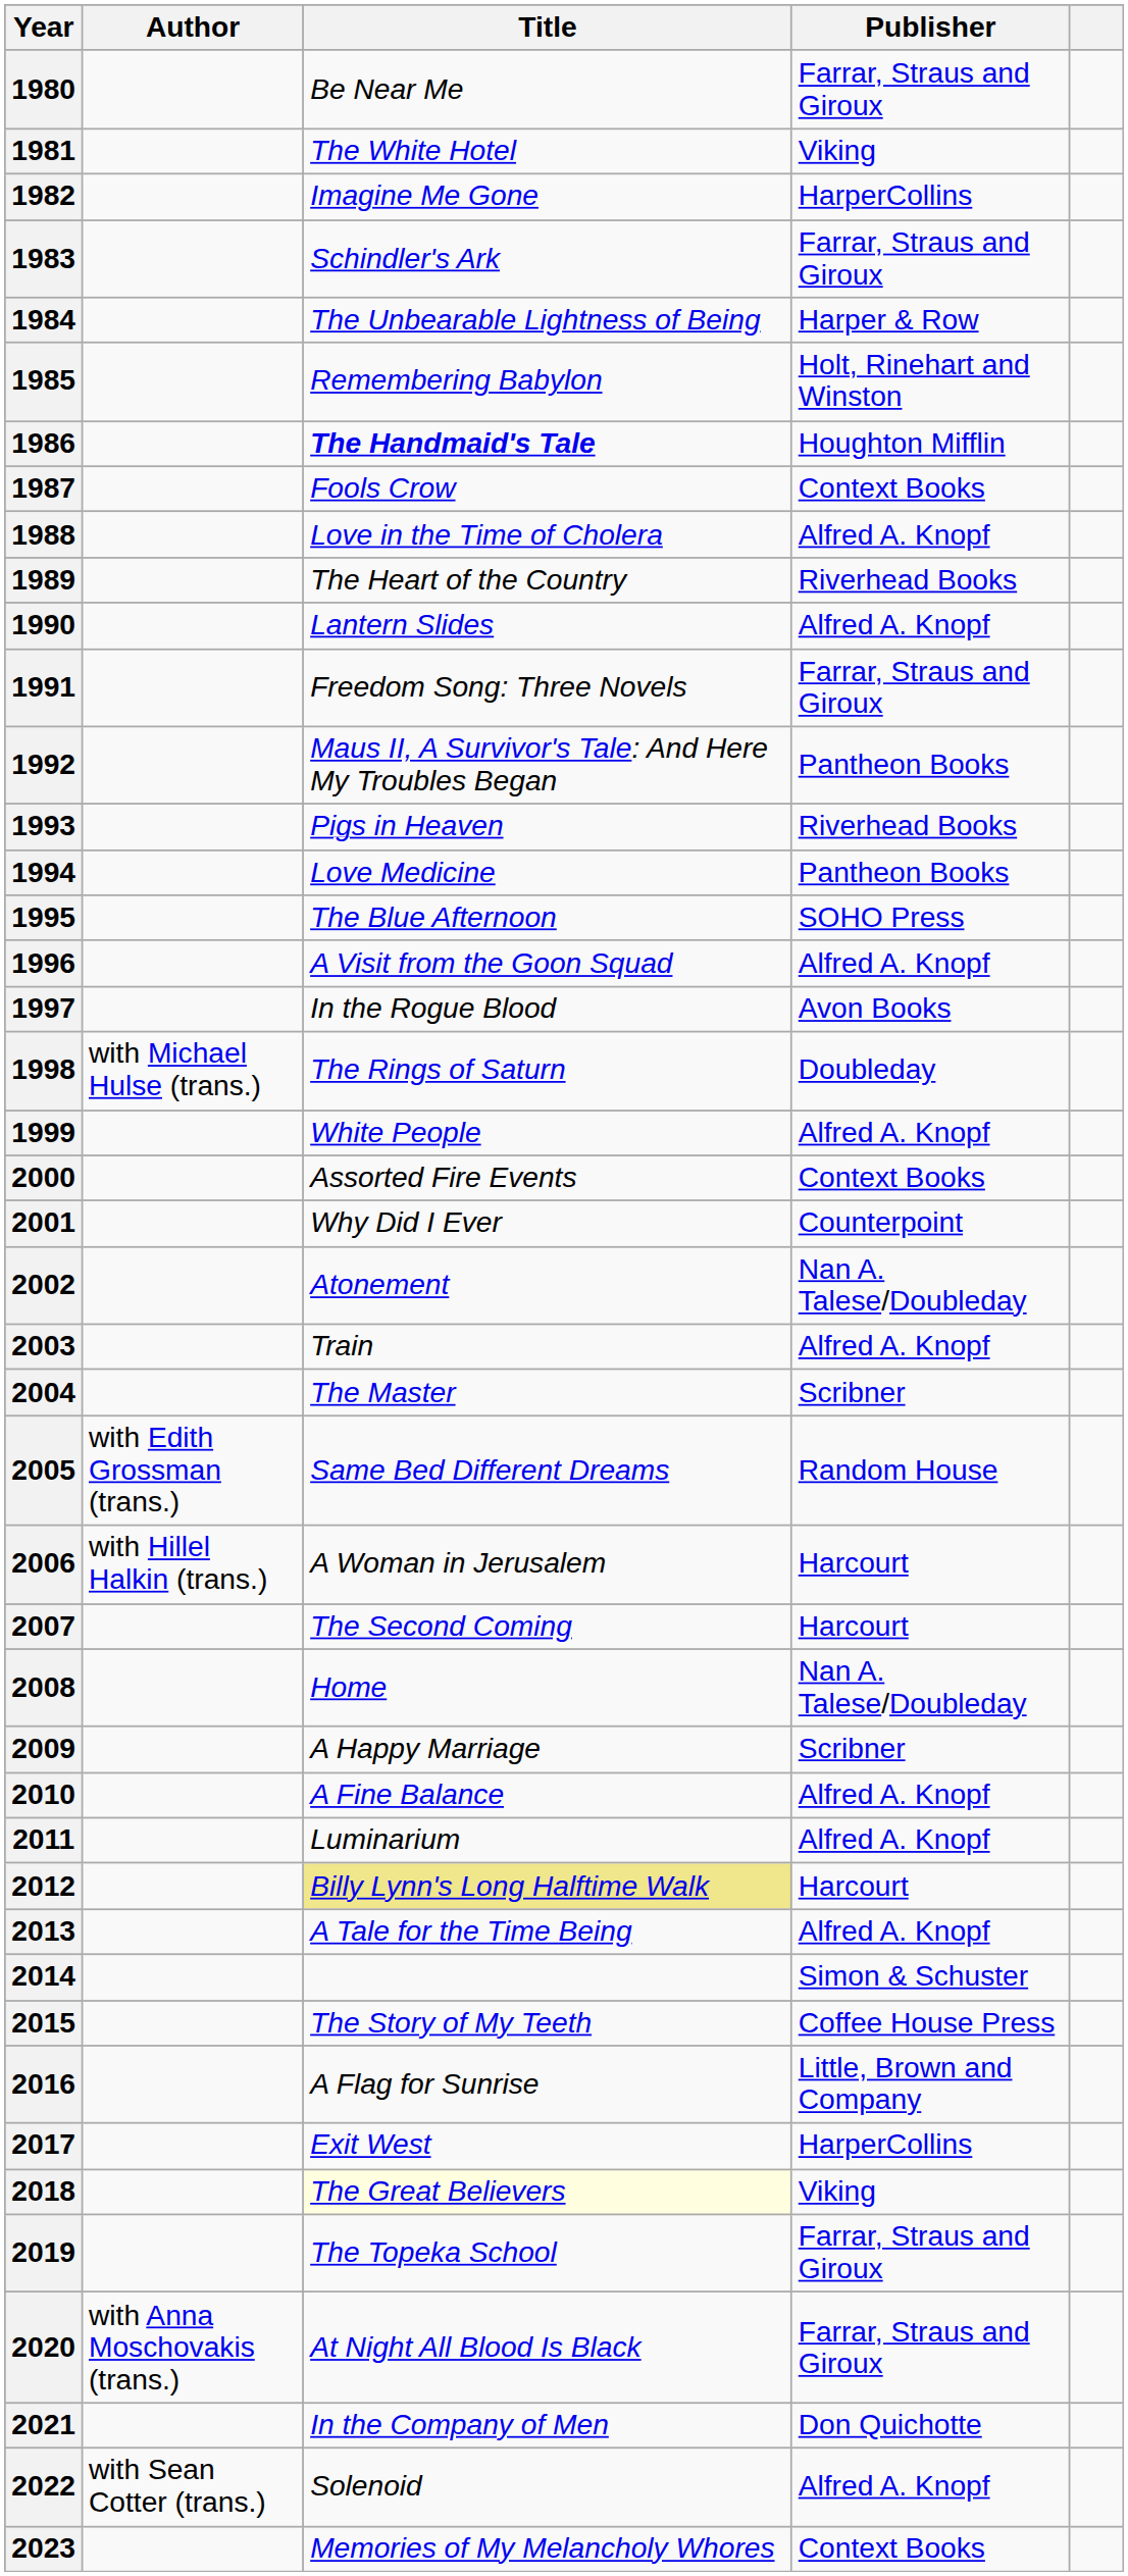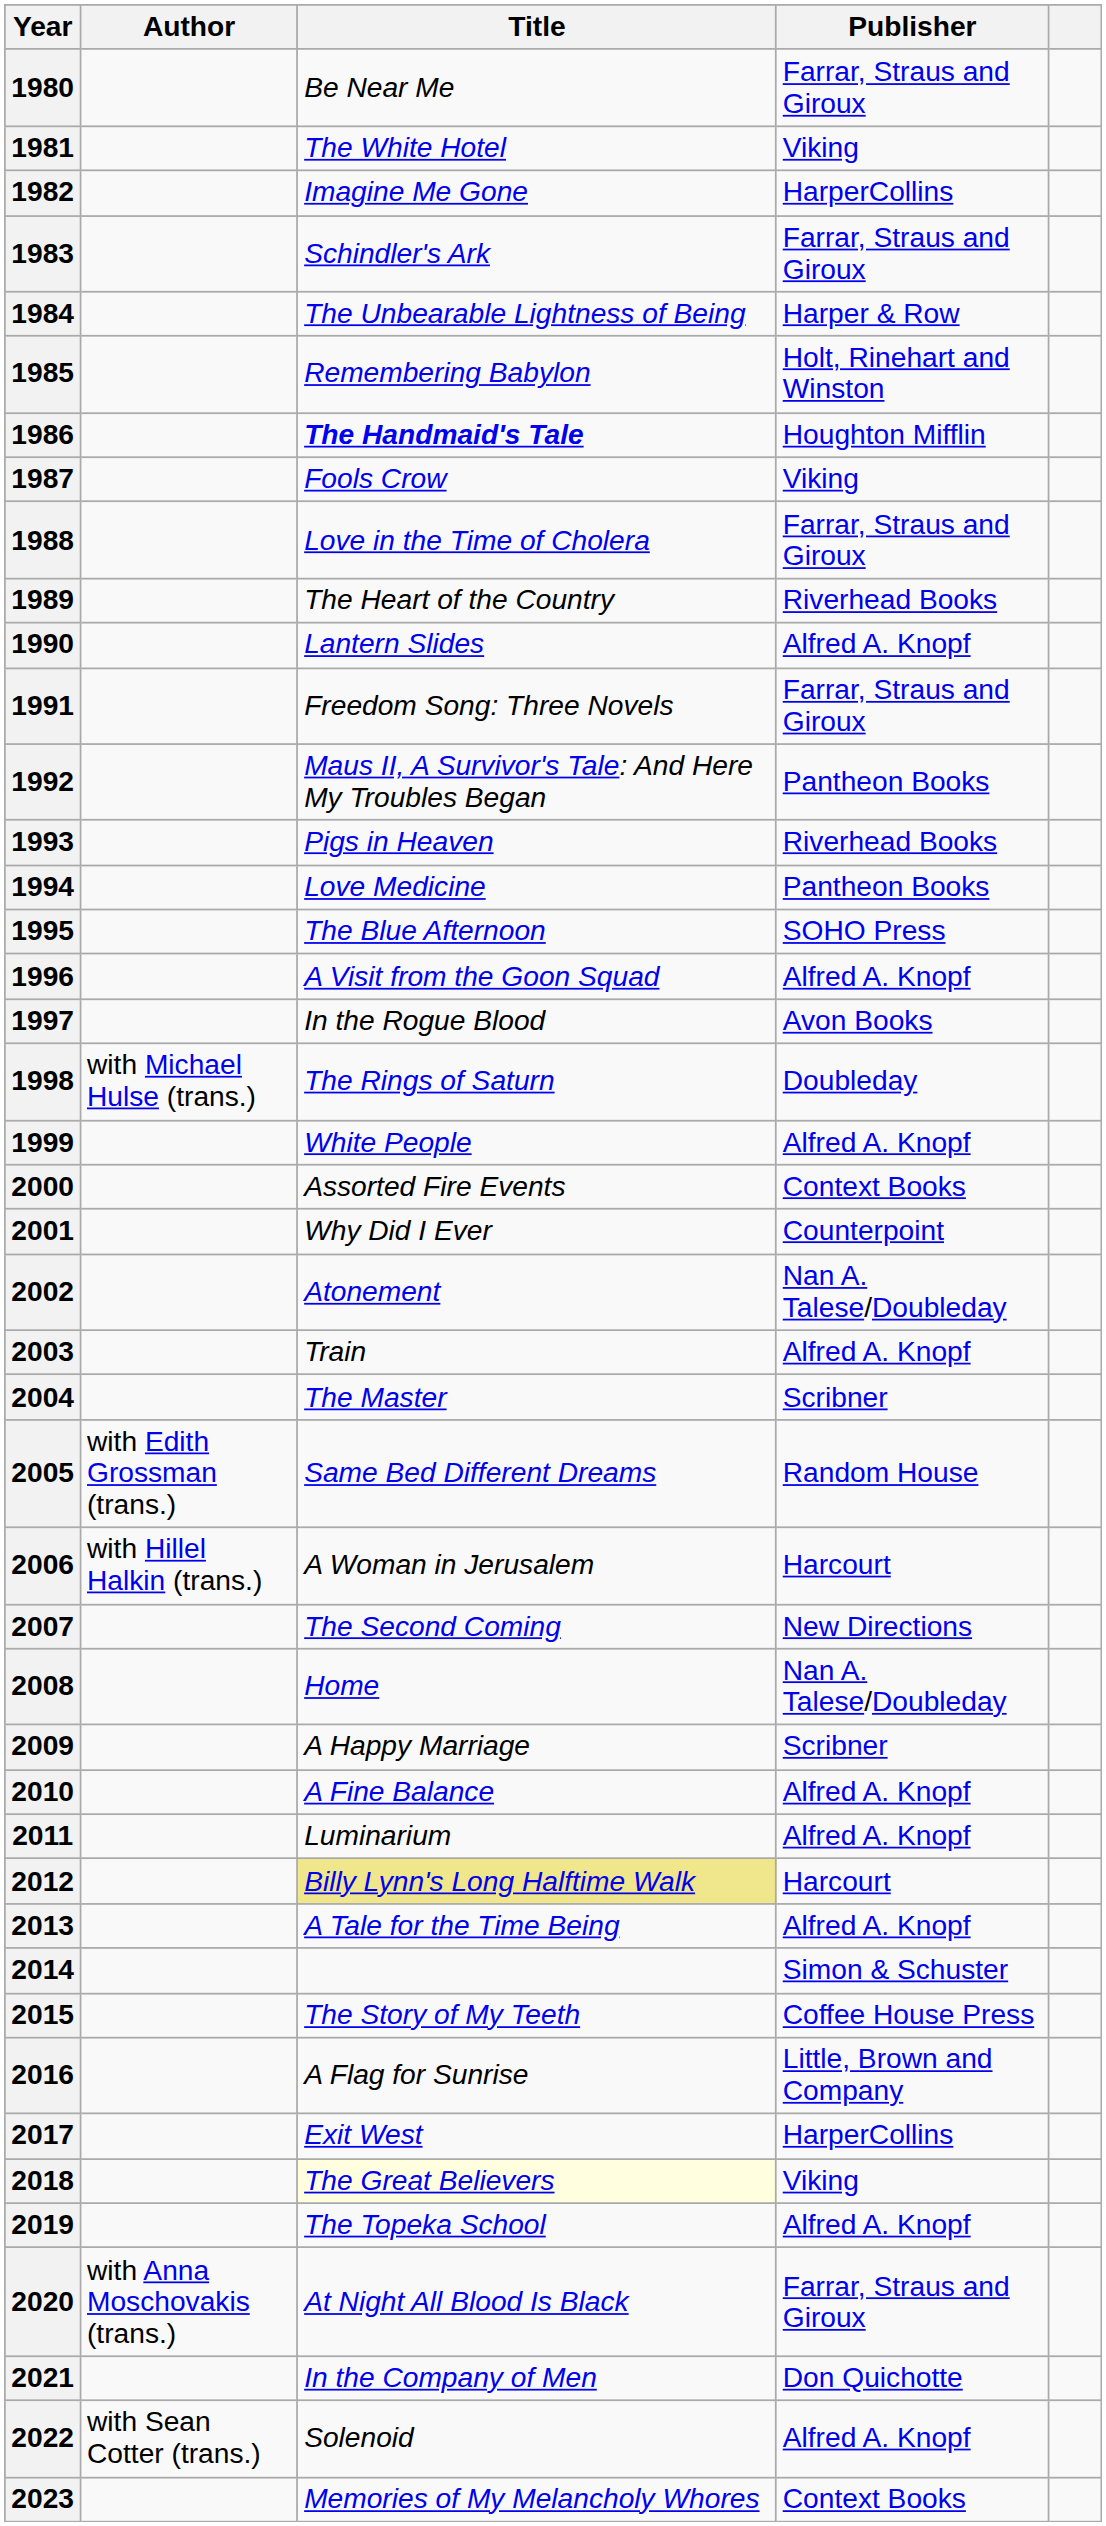 <table class="wikitable sortable mw-collapsible" style="width:100%">
 <tr>
 <th scope="col" width="5%">Year</th>
 <th scope="col" width="20%">Author</th>
 <th scope="col" width="45%">Title</th>
 <th scope="col" width="25%">Publisher</th>
 <th scope="col" width="5%"></th>
 </tr>
 <tr>
 <th>1980</th>
 <td></td>
 <td><em>Be Near Me</em></td>
 <td><a href='#'>Farrar, Straus and Giroux</a></td>
 <td></td>
 </tr>
 <tr>
 <th>1981</th>
 <td></td>
 <td><em><a href='#'>The White Hotel</a></em></td>
 <td><a href='#'>Viking</a></td>
 <td></td>
 </tr>
 <tr>
 <th>1982</th>
 <td></td>
 <td><em><a href='#'>Imagine Me Gone</a></em></td>
 <td><a href='#'>HarperCollins</a></td>
 <td></td>
 </tr>
 <tr>
 <th>1983</th>
 <td></td>
 <td><em><a href='#'>Schindler's Ark</a></em></td>
 <td><a href='#'>Farrar, Straus and Giroux</a></td>
 <td></td>
 </tr>
 <tr>
 <th>1984</th>
 <td></td>
 <td><em><a href='#'>The Unbearable Lightness of Being</a></em></td>
 <td><a href='#'>Harper & Row</a></td>
 <td></td>
 </tr>
 <tr>
 <th>1985</th>
 <td></td>
 <td><em><a href='#'>Remembering Babylon</a></em></td>
 <td><a href='#'>Holt, Rinehart and Winston</a></td>
 <td></td>
 </tr>
 <tr>
 <th>1986</th>
 <td></td>
 <td><strong><em><a href='#'>The Handmaid's Tale</a></em></strong></td>
 <td><a href='#'>Houghton Mifflin</a></td>
 <td></td>
 </tr>
 <tr>
 <th>1987</th>
 <td></td>
 <td><em><a href='#'>Fools Crow</a></em></td>
-<td><a href='#'>Context Books</a></td>
+<td><a href='#'>Viking</a></td>
 <td></td>
 </tr>
 <tr>
 <th>1988</th>
 <td></td>
 <td><em><a href='#'>Love in the Time of Cholera</a></em></td>
-<td><a href='#'>Alfred A. Knopf</a></td>
+<td><a href='#'>Farrar, Straus and Giroux</a></td>
 <td></td>
 </tr>
 <tr>
 <th>1989</th>
 <td></td>
 <td><em>The Heart of the Country</em></td>
 <td><a href='#'>Riverhead Books</a></td>
 <td></td>
 </tr>
 <tr>
 <th>1990</th>
 <td></td>
 <td><em><a href='#'>Lantern Slides</a></em></td>
 <td><a href='#'>Alfred A. Knopf</a></td>
 <td></td>
 </tr>
 <tr>
 <th>1991</th>
 <td></td>
 <td><em>Freedom Song: Three Novels</em></td>
 <td><a href='#'>Farrar, Straus and Giroux</a></td>
 <td></td>
 </tr>
 <tr>
 <th>1992</th>
 <td></td>
 <td><em><a href='#'>Maus II, A Survivor's Tale</a>: And Here My Troubles Began</em></td>
 <td><a href='#'>Pantheon Books</a></td>
 <td></td>
 </tr>
 <tr>
 <th>1993</th>
 <td></td>
 <td><em><a href='#'>Pigs in Heaven</a></em></td>
 <td><a href='#'>Riverhead Books</a></td>
 <td></td>
 </tr>
 <tr>
 <th>1994</th>
 <td></td>
 <td><em><a href='#'>Love Medicine</a></em></td>
 <td><a href='#'>Pantheon Books</a></td>
 <td></td>
 </tr>
 <tr>
 <th>1995</th>
 <td></td>
 <td><em><a href='#'>The Blue Afternoon</a></em></td>
 <td><a href='#'>SOHO Press</a></td>
 <td></td>
 </tr>
 <tr>
 <th>1996</th>
 <td></td>
 <td><em><a href='#'>A Visit from the Goon Squad</a></em></td>
 <td><a href='#'>Alfred A. Knopf</a></td>
 <td></td>
 </tr>
 <tr>
 <th>1997</th>
 <td></td>
 <td><em>In the Rogue Blood</em></td>
 <td><a href='#'>Avon Books</a></td>
 <td></td>
 </tr>
 <tr>
 <th>1998</th>
 <td> with <a href='#'>Michael Hulse</a> (trans.)</td>
 <td><em><a href='#'>The Rings of Saturn</a></em></td>
 <td><a href='#'>Doubleday</a></td>
 <td></td>
 </tr>
 <tr>
 <th>1999</th>
 <td></td>
 <td><em><a href='#'>White People</a></em></td>
 <td><a href='#'>Alfred A. Knopf</a></td>
 <td></td>
 </tr>
 <tr>
 <th>2000</th>
 <td></td>
 <td><em>Assorted Fire Events</em></td>
 <td><a href='#'>Context Books</a></td>
 <td></td>
 </tr>
 <tr>
 <th>2001</th>
 <td></td>
 <td><em>Why Did I Ever</em></td>
 <td><a href='#'>Counterpoint</a></td>
 <td></td>
 </tr>
 <tr>
 <th>2002</th>
 <td></td>
 <td><em><a href='#'>Atonement</a></em></td>
 <td><a href='#'>Nan A. Talese</a>/<a href='#'>Doubleday</a></td>
 <td></td>
 </tr>
 <tr>
 <th>2003</th>
 <td></td>
 <td><em>Train</em></td>
 <td><a href='#'>Alfred A. Knopf</a></td>
 <td></td>
 </tr>
 <tr>
 <th>2004</th>
 <td></td>
 <td><em><a href='#'>The Master</a></em></td>
 <td><a href='#'>Scribner</a></td>
 <td></td>
 </tr>
 <tr>
 <th>2005</th>
 <td> with <a href='#'>Edith Grossman</a> (trans.)</td>
 <td><em><a href='#'>Same Bed Different Dreams</a></em></td>
 <td><a href='#'>Random House</a></td>
 <td></td>
 </tr>
 <tr>
 <th>2006</th>
 <td> with <a href='#'>Hillel Halkin</a> (trans.)</td>
 <td><em>A Woman in Jerusalem</em></td>
 <td><a href='#'>Harcourt</a></td>
 <td></td>
 </tr>
 <tr>
 <th>2007</th>
 <td></td>
 <td><em><a href='#'>The Second Coming</a></em></td>
-<td><a href='#'>Harcourt</a></td>
+<td><a href='#'>New Directions</a></td>
 <td></td>
 </tr>
 <tr>
 <th>2008</th>
 <td></td>
 <td><em><a href='#'>Home</a></em></td>
 <td><a href='#'>Nan A. Talese</a>/<a href='#'>Doubleday</a></td>
 <td></td>
 </tr>
 <tr>
 <th>2009</th>
 <td></td>
 <td><em>A Happy Marriage</em></td>
 <td><a href='#'>Scribner</a></td>
 <td></td>
 </tr>
 <tr>
 <th>2010</th>
 <td></td>
 <td><em><a href='#'>A Fine Balance</a></em></td>
 <td><a href='#'>Alfred A. Knopf</a></td>
 <td></td>
 </tr>
 <tr>
 <th>2011</th>
 <td></td>
 <td><em>Luminarium</em></td>
 <td><a href='#'>Alfred A. Knopf</a></td>
 <td></td>
 </tr>
 <tr>
 <th>2012</th>
 <td></td>
 <td style="background: khaki;"><em><a href='#'>Billy Lynn's Long Halftime Walk</a></em></td>
 <td><a href='#'>Harcourt</a></td>
 <td></td>
 </tr>
 <tr>
 <th>2013</th>
 <td></td>
 <td><em><a href='#'>A Tale for the Time Being</a></em></td>
 <td><a href='#'>Alfred A. Knopf</a></td>
 <td></td>
 </tr>
 <tr>
 <th>2014</th>
 <td></td>
 <td></td>
 <td><a href='#'>Simon & Schuster</a></td>
 <td></td>
 </tr>
 <tr>
 <th>2015</th>
 <td></td>
 <td><em><a href='#'>The Story of My Teeth</a></em></td>
 <td><a href='#'>Coffee House Press</a></td>
 <td></td>
 </tr>
 <tr>
 <th>2016</th>
 <td></td>
 <td><em>A Flag for Sunrise</em></td>
 <td><a href='#'>Little, Brown and Company</a></td>
 <td></td>
 </tr>
 <tr>
 <th>2017</th>
 <td></td>
 <td><em><a href='#'>Exit West</a></em></td>
 <td><a href='#'>HarperCollins</a></td>
 <td></td>
 </tr>
 <tr>
 <th>2018</th>
 <td></td>
 <td style="background: lightyellow;"><em><a href='#'>The Great Believers</a></em></td>
 <td><a href='#'>Viking</a></td>
 <td></td>
 </tr>
 <tr>
 <th>2019</th>
 <td></td>
 <td><em><a href='#'>The Topeka School</a></em></td>
-<td><a href='#'>Farrar, Straus and Giroux</a></td>
+<td><a href='#'>Alfred A. Knopf</a></td>
 <td></td>
 </tr>
 <tr>
 <th>2020</th>
 <td> with <a href='#'>Anna Moschovakis</a> (trans.)</td>
 <td><em><a href='#'>At Night All Blood Is Black</a></em></td>
 <td><a href='#'>Farrar, Straus and Giroux</a></td>
 <td></td>
 </tr>
 <tr>
 <th>2021</th>
 <td></td>
 <td><em><a href='#'>In the Company of Men</a></em></td>
 <td><a href='#'>Don Quichotte</a></td>
 <td></td>
 </tr>
 <tr>
 <th>2022</th>
 <td> with Sean Cotter (trans.)</td>
 <td><em>Solenoid</em></td>
 <td><a href='#'>Alfred A. Knopf</a></td>
 <td></td>
 </tr>
 <tr>
 <th>2023</th>
 <td></td>
 <td><em><a href='#'>Memories of My Melancholy Whores</a></em></td>
 <td><a href='#'>Context Books</a></td>
 <td></td>
 </tr>
 </table>
